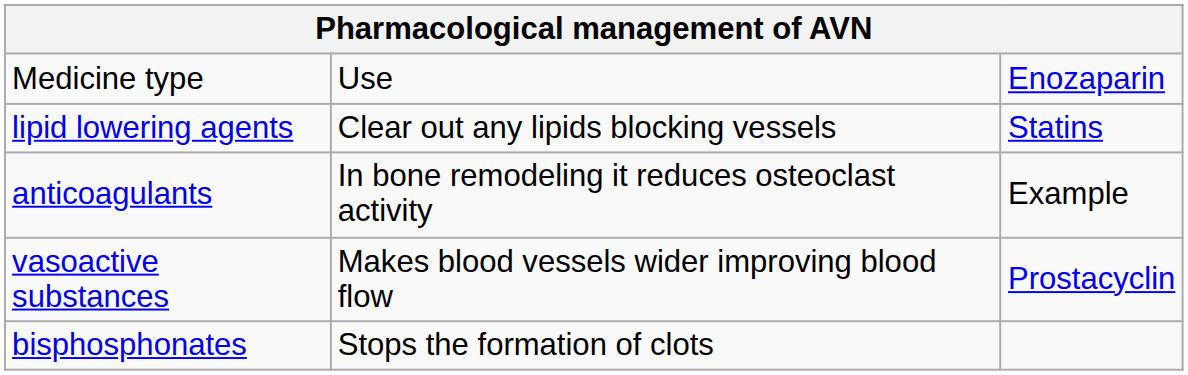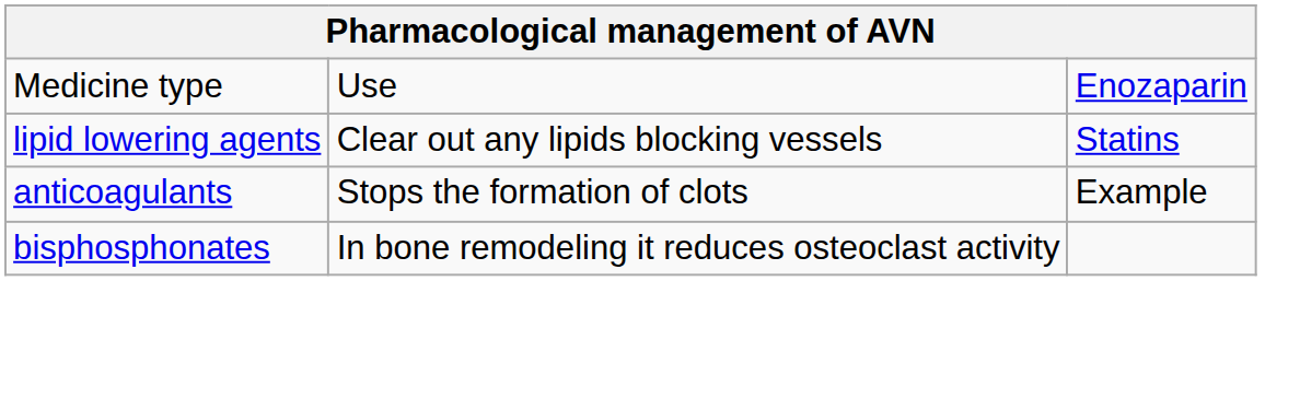 <table class="wikitable">
 <tr>
 <th colspan="3">Pharmacological management of AVN </th>
 </tr>
 <tr>
 <td>Medicine type</td>
 <td>Use</td>
 <td><a href='#'>Enozaparin</a></td>
 </tr>
 <tr>
 <td><a href='#'>lipid lowering agents</a></td>
 <td>Clear out any lipids blocking vessels</td>
 <td><a href='#'>Statins</a></td>
 </tr>
 <tr>
 <td><a href='#'>anticoagulants</a></td>
-<td>In bone remodeling it reduces osteoclast activity</td>
+<td>Stops the formation of clots</td>
 <td>Example</td>
 </tr>
 <tr>
-<td><a href='#'>vasoactive substances</a></td>
-<td>Makes blood vessels wider improving blood flow</td>
-<td><a href='#'>Prostacyclin</a></td>
-</tr>
-<tr>
 <td><a href='#'>bisphosphonates</a></td>
-<td>Stops the formation of clots</td>
+<td>In bone remodeling it reduces osteoclast activity</td>
 <td></td>
 </tr>
 </table>
